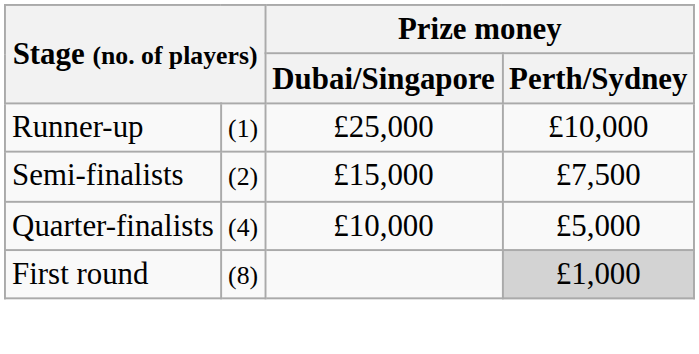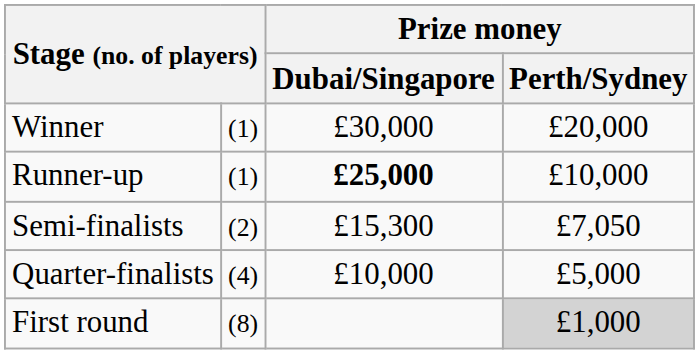 <table class="wikitable">
 <tr>
 <th rowspan=2 colspan=2>Stage <small>(no. of players)</small></th>
 <th colspan=2>Prize money</th>
 </tr>
 <tr>
 <th>Dubai/Singapore</th>
 <th>Perth/Sydney</th>
 </tr>
 <tr>
+<td>Winner</td>
+<td align=center><small>(1)</small></td>
+<td align=center>£30,000</td>
+<td align=center>£20,000</td>
+</tr>
+<tr>
 <td>Runner-up</td>
 <td align=center><small>(1)</small></td>
-<td align=center>£25,000</td>
+<td align=center><strong>£25,000</strong></td>
 <td align=center>£10,000</td>
 </tr>
 <tr>
 <td>Semi-finalists</td>
 <td align=center><small>(2)</small></td>
-<td align=center>£15,000</td>
-<td align=center>£7,500</td>
+<td align=center>£15,300</td>
+<td align=center>£7,050</td>
 </tr>
 <tr>
 <td>Quarter-finalists</td>
 <td align=center><small>(4)</small></td>
 <td align=center>£10,000</td>
 <td align=center>£5,000</td>
 </tr>
 <tr>
 <td>First round</td>
 <td align=center><small>(8)</small></td>
 <td></td>
 <td align=center style="background: lightgrey;">£1,000</td>
 </tr>
 </table>
